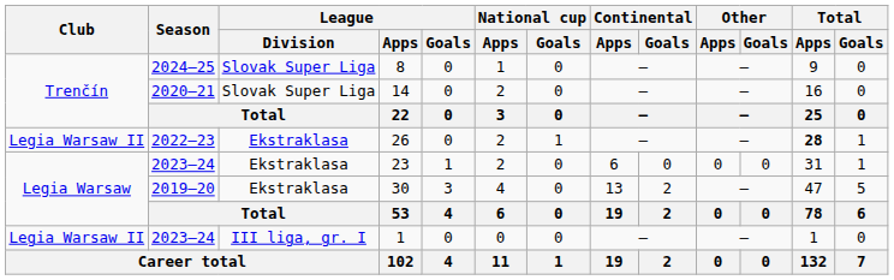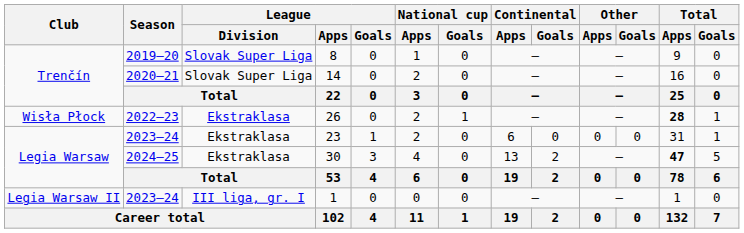 <table class="wikitable" style="text-align: center;">
 <tr>
 <th rowspan="2">Club</th>
 <th rowspan="2">Season</th>
 <th colspan="3">League</th>
 <th colspan="2">National cup</th>
 <th colspan="2">Continental</th>
 <th colspan="2">Other</th>
 <th colspan="2">Total</th>
 </tr>
 <tr>
 <th>Division</th>
 <th>Apps</th>
 <th>Goals</th>
 <th>Apps</th>
 <th>Goals</th>
 <th>Apps</th>
 <th>Goals</th>
 <th>Apps</th>
 <th>Goals</th>
 <th>Apps</th>
 <th>Goals</th>
 </tr>
 <tr>
 <td rowspan="3"><a href='#'>Trenčín</a></td>
-<td><a href='#'>2024–25</a></td>
+<td><a href='#'>2019–20</a></td>
 <td><a href='#'>Slovak Super Liga</a></td>
 <td>8</td>
 <td>0</td>
 <td>1</td>
 <td>0</td>
 <td colspan="2">—</td>
 <td colspan="2">—</td>
 <td>9</td>
 <td>0</td>
 </tr>
 <tr>
 <td><a href='#'>2020–21</a></td>
 <td>Slovak Super Liga</td>
 <td>14</td>
 <td>0</td>
 <td>2</td>
 <td>0</td>
 <td colspan="2">—</td>
 <td colspan="2">—</td>
 <td>16</td>
 <td>0</td>
 </tr>
 <tr>
 <th colspan="2">Total</th>
 <th>22</th>
 <th>0</th>
 <th>3</th>
 <th>0</th>
 <th colspan="2">—</th>
 <th colspan="2">—</th>
 <th>25</th>
 <th>0</th>
 </tr>
 <tr>
-<td><a href='#'>Legia Warsaw II</a></td>
+<td><a href='#'>Wisła Płock</a></td>
 <td><a href='#'>2022–23</a></td>
 <td><a href='#'>Ekstraklasa</a></td>
 <td>26</td>
 <td>0</td>
 <td>2</td>
 <td>1</td>
 <td colspan="2">—</td>
 <td colspan="2">—</td>
 <td><strong>28</strong></td>
 <td>1</td>
 </tr>
 <tr>
 <td rowspan="3"><a href='#'>Legia Warsaw</a></td>
 <td><a href='#'>2023–24</a></td>
 <td>Ekstraklasa</td>
 <td>23</td>
 <td>1</td>
 <td>2</td>
 <td>0</td>
 <td>6</td>
 <td>0</td>
 <td>0</td>
 <td>0</td>
 <td>31</td>
 <td>1</td>
 </tr>
 <tr>
-<td><a href='#'>2019–20</a></td>
+<td><a href='#'>2024–25</a></td>
 <td>Ekstraklasa</td>
 <td>30</td>
 <td>3</td>
 <td>4</td>
 <td>0</td>
 <td>13</td>
 <td>2</td>
 <td colspan="2">—</td>
-<td>47</td>
+<td><strong>47</strong></td>
 <td>5</td>
 </tr>
 <tr>
 <th colspan="2">Total</th>
 <th>53</th>
 <th>4</th>
 <th>6</th>
 <th>0</th>
 <th>19</th>
 <th>2</th>
 <th>0</th>
 <th>0</th>
 <th>78</th>
 <th>6</th>
 </tr>
 <tr>
 <td><a href='#'>Legia Warsaw II</a></td>
 <td><a href='#'>2023–24</a></td>
 <td><a href='#'>III liga, gr. I</a></td>
 <td>1</td>
 <td>0</td>
 <td>0</td>
 <td>0</td>
 <td colspan="2">—</td>
 <td colspan="2">—</td>
 <td>1</td>
 <td>0</td>
 </tr>
 <tr>
 <th colspan="3">Career total</th>
 <th>102</th>
 <th>4</th>
 <th>11</th>
 <th>1</th>
 <th>19</th>
 <th>2</th>
 <th>0</th>
 <th>0</th>
 <th>132</th>
 <th>7</th>
 </tr>
 </table>
